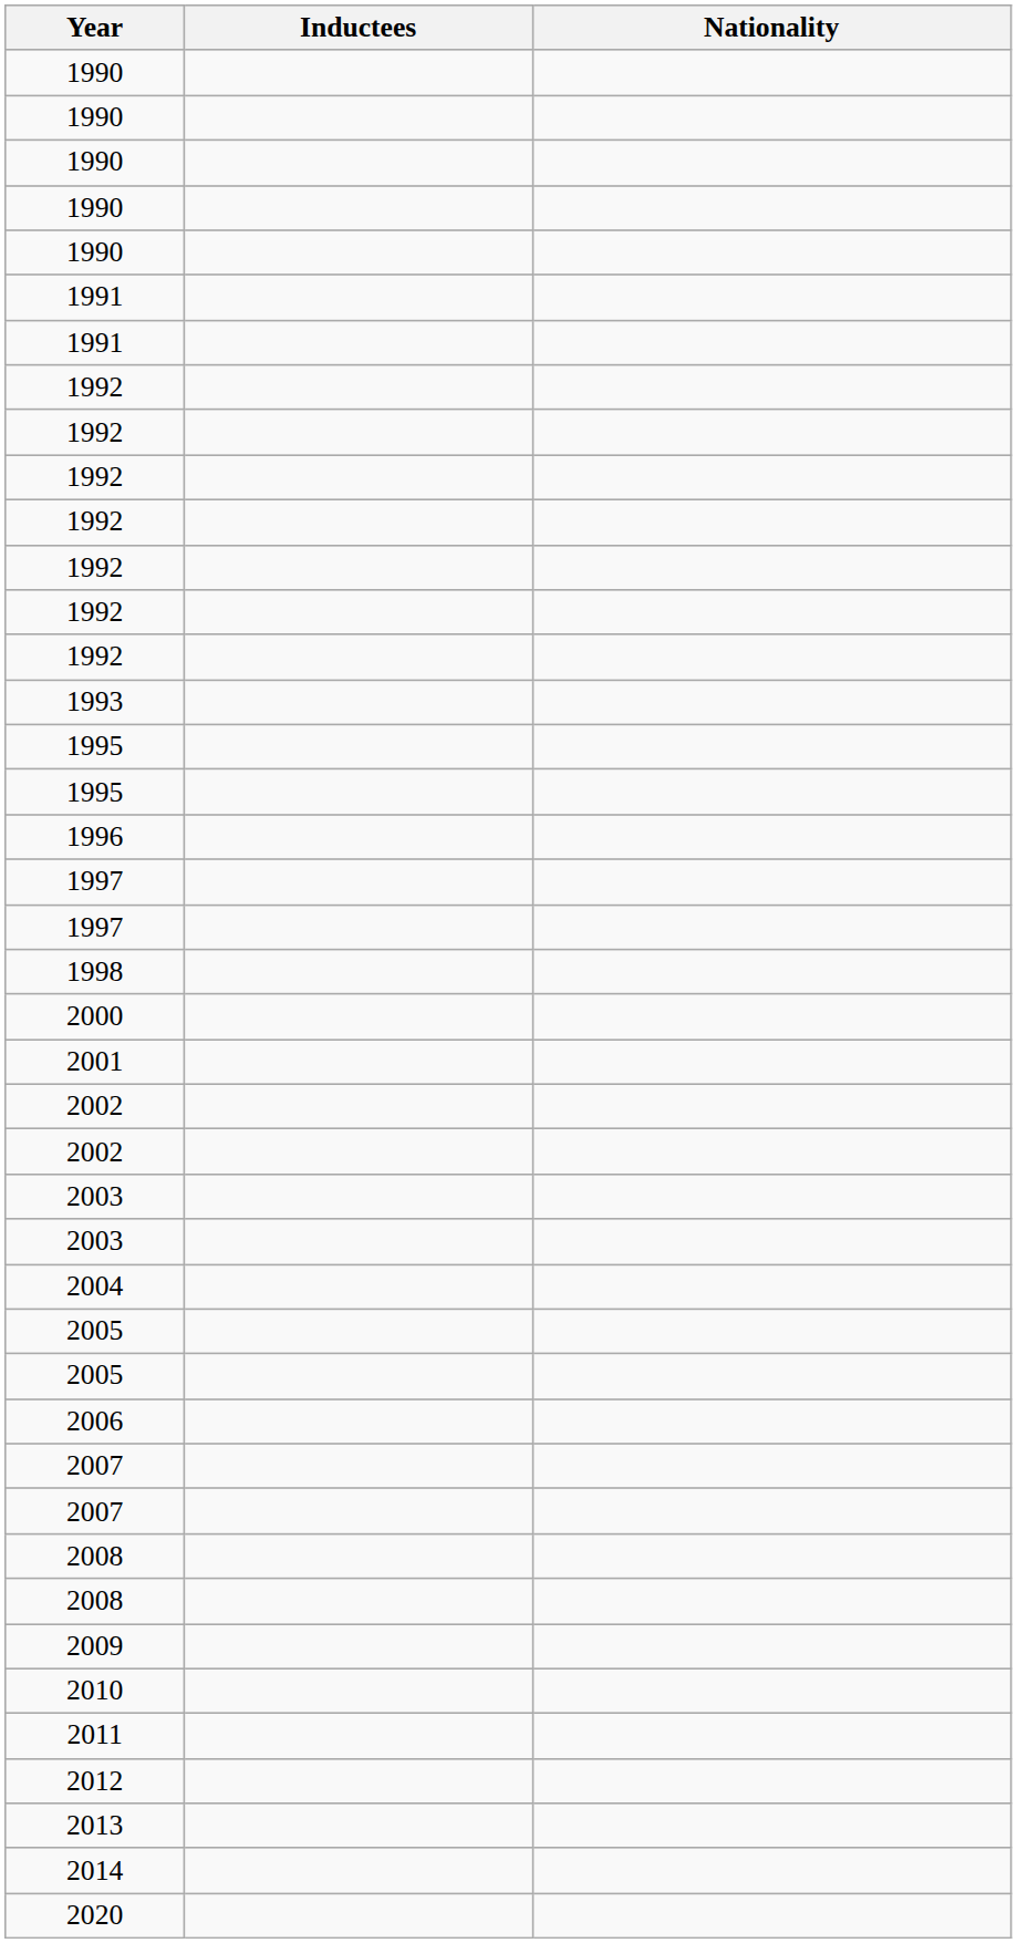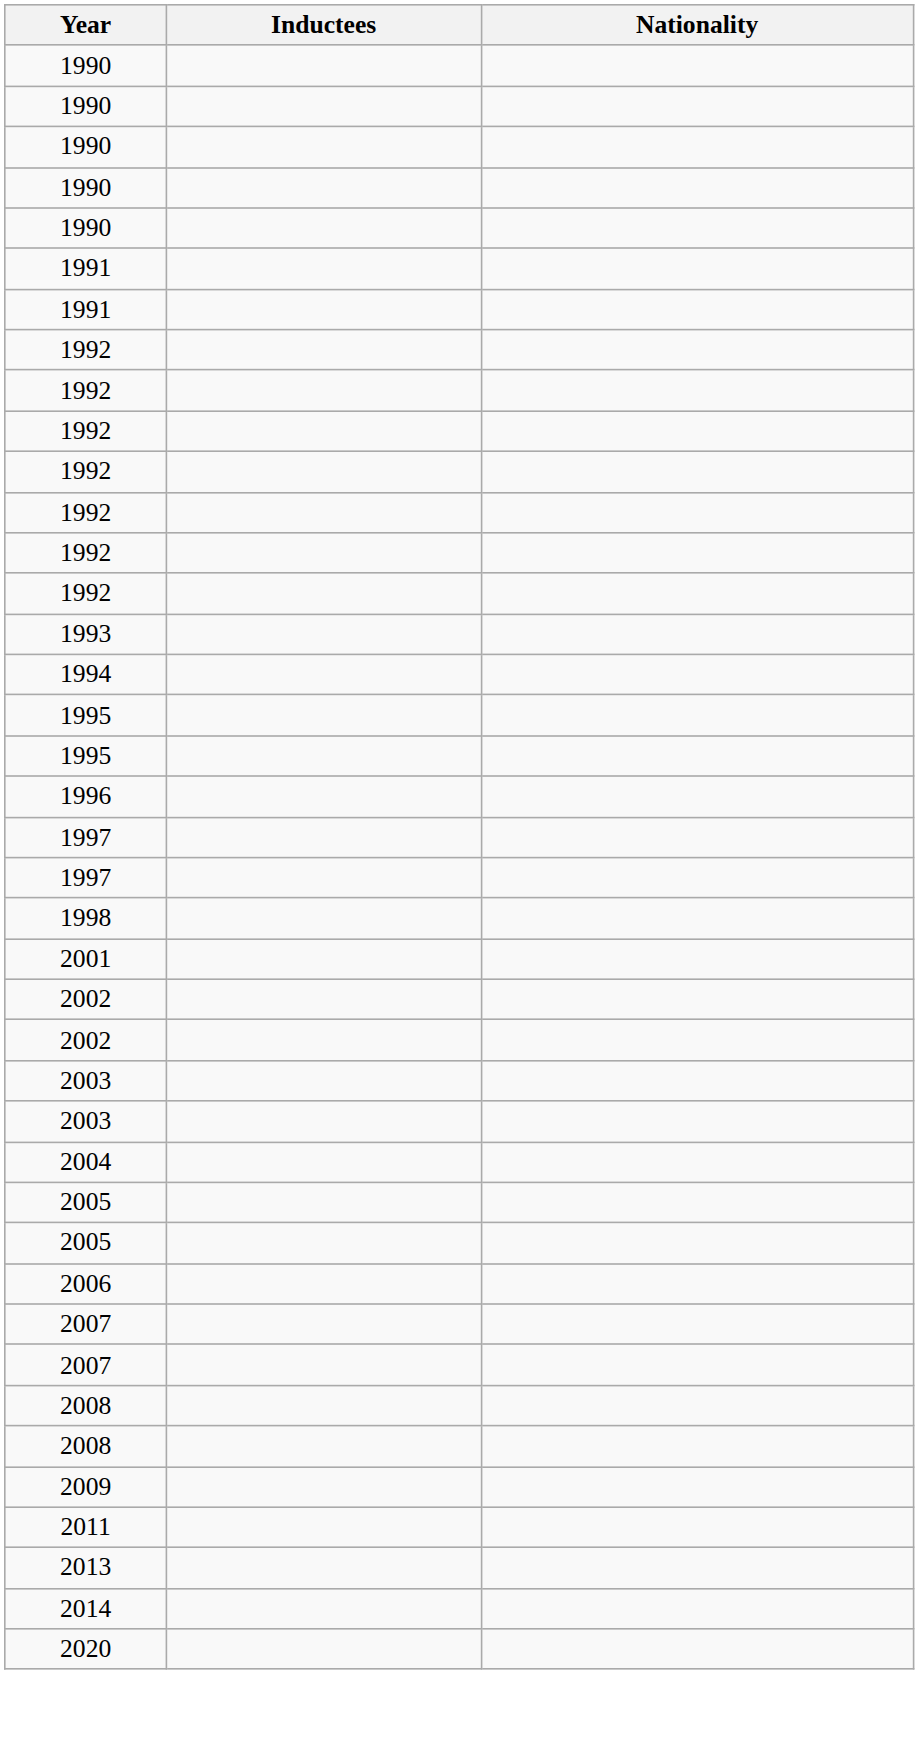 <table class="wikitable sortable" style="text-align:center; width:45%">
 <tr>
 <th width=5%>Year</th>
 <th width=10%>Inductees</th>
 <th width=15%>Nationality</th>
 </tr>
 <tr>
 <td>1990</td>
 <td></td>
 <td align=left></td>
 </tr>
 <tr>
 <td>1990</td>
 <td></td>
 <td align=left></td>
 </tr>
 <tr>
 <td>1990</td>
 <td></td>
 <td align=left></td>
 </tr>
 <tr>
 <td>1990</td>
 <td></td>
 <td align=left></td>
 </tr>
 <tr>
 <td>1990</td>
 <td></td>
 <td align=left></td>
 </tr>
 <tr>
 <td>1991</td>
 <td></td>
 <td align=left></td>
 </tr>
 <tr>
 <td>1991</td>
 <td></td>
 <td align=left></td>
 </tr>
 <tr>
 <td>1992</td>
 <td></td>
 <td align=left></td>
 </tr>
 <tr>
 <td>1992</td>
 <td></td>
 <td align=left></td>
 </tr>
 <tr>
 <td>1992</td>
 <td></td>
 <td align=left></td>
 </tr>
 <tr>
 <td>1992</td>
 <td></td>
 <td align=left></td>
 </tr>
 <tr>
 <td>1992</td>
 <td></td>
 <td align=left></td>
 </tr>
 <tr>
 <td>1992</td>
 <td></td>
 <td align=left></td>
 </tr>
 <tr>
 <td>1992</td>
 <td></td>
 <td align=left></td>
 </tr>
 <tr>
 <td>1993</td>
 <td></td>
 <td align=left></td>
 </tr>
 <tr>
+<td>1994</td>
+<td></td>
+<td align=left></td>
+</tr>
+<tr>
 <td>1995</td>
 <td></td>
 <td align=left></td>
 </tr>
 <tr>
 <td>1995</td>
 <td></td>
 <td align=left></td>
 </tr>
 <tr>
 <td>1996</td>
 <td></td>
 <td align=left><br></td>
 </tr>
 <tr>
 <td>1997</td>
 <td></td>
 <td align=left></td>
 </tr>
 <tr>
 <td>1997</td>
 <td></td>
 <td align=left></td>
 </tr>
 <tr>
 <td>1998</td>
-<td></td>
-<td align=left></td>
-</tr>
-<tr>
-<td>2000</td>
 <td></td>
 <td align=left></td>
 </tr>
 <tr>
 <td>2001</td>
 <td></td>
 <td align=left></td>
 </tr>
 <tr>
 <td>2002</td>
 <td></td>
 <td align=left></td>
 </tr>
 <tr>
 <td>2002</td>
 <td></td>
 <td align=left></td>
 </tr>
 <tr>
 <td>2003</td>
 <td></td>
 <td align=left></td>
 </tr>
 <tr>
 <td>2003</td>
 <td></td>
 <td align=left></td>
 </tr>
 <tr>
 <td>2004</td>
 <td></td>
 <td align=left></td>
 </tr>
 <tr>
 <td>2005</td>
 <td></td>
 <td align=left></td>
 </tr>
 <tr>
 <td>2005</td>
 <td></td>
 <td align=left></td>
 </tr>
 <tr>
 <td>2006</td>
 <td></td>
 <td align=left></td>
 </tr>
 <tr>
 <td>2007</td>
 <td></td>
 <td align=left></td>
 </tr>
 <tr>
 <td>2007</td>
 <td></td>
 <td align=left></td>
 </tr>
 <tr>
 <td>2008</td>
 <td></td>
 <td align=left></td>
 </tr>
 <tr>
 <td>2008</td>
 <td></td>
 <td align=left></td>
 </tr>
 <tr>
 <td>2009</td>
 <td></td>
 <td align=left></td>
 </tr>
 <tr>
-<td>2010</td>
-<td></td>
-<td align=left></td>
-</tr>
-<tr>
 <td>2011</td>
 <td></td>
 <td align=left></td>
-</tr>
-<tr>
-<td>2012</td>
-<td></td>
-<td align=left><br></td>
 </tr>
 <tr>
 <td>2013</td>
 <td></td>
 <td align=left><br></td>
 </tr>
 <tr>
 <td>2014</td>
 <td></td>
 <td align=left></td>
 </tr>
 <tr>
 <td>2020</td>
 <td></td>
 <td align=left><br></td>
 </tr>
 </table>
